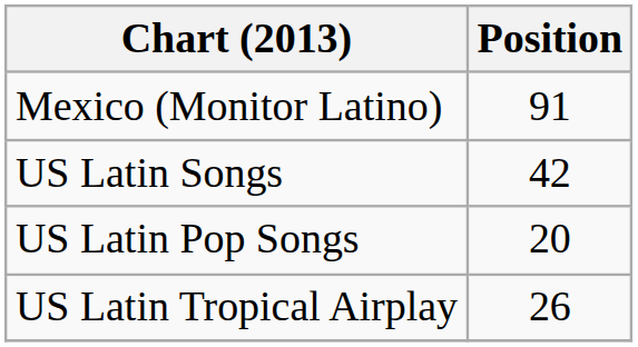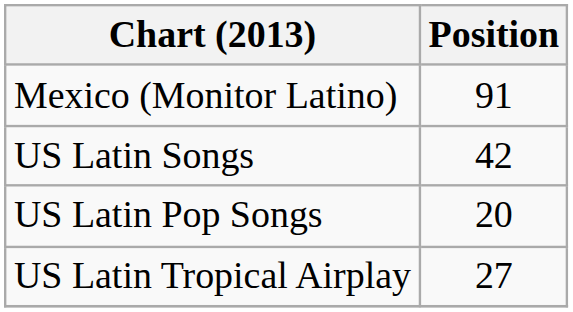 <table class="wikitable">
 <tr>
 <th scope="col">Chart (2013)</th>
 <th scope="col">Position</th>
 </tr>
 <tr>
 <td>Mexico (Monitor Latino)</td>
 <td style="text-align:center;">91</td>
 </tr>
 <tr>
 <td>US Latin Songs</td>
 <td style="text-align:center;">42</td>
 </tr>
 <tr>
 <td>US Latin Pop Songs</td>
 <td style="text-align:center;">20</td>
 </tr>
 <tr>
 <td>US Latin Tropical Airplay</td>
-<td style="text-align:center;">26</td>
+<td style="text-align:center;">27</td>
 </tr>
 <tr>
 </tr>
 </table>
